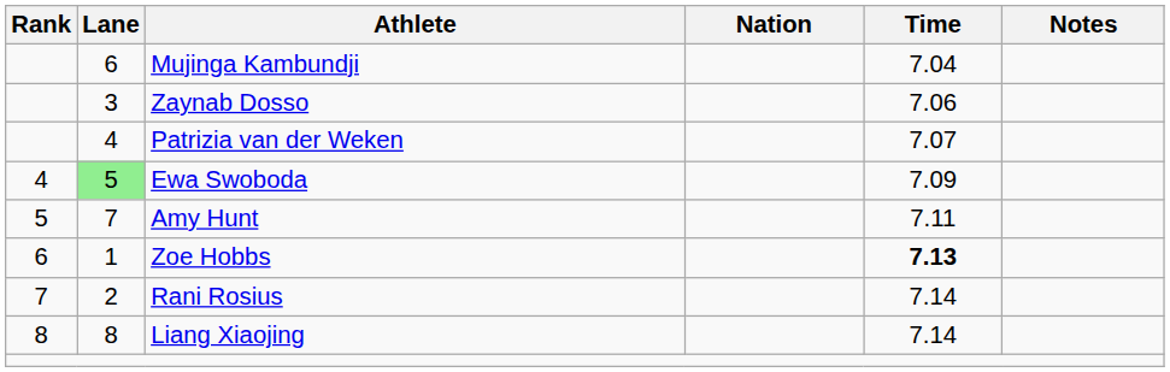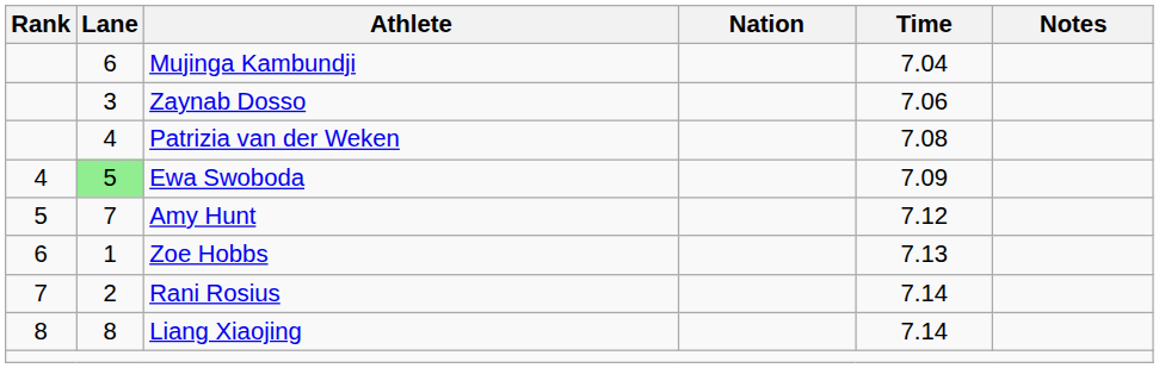 <table class="wikitable sortable" style="text-align:center;width: 60%;">
 <tr>
 <th scope="col" style="width: 10px;">Rank</th>
 <th scope="col" style="width: 10px;">Lane</th>
 <th scope="col">Athlete</th>
 <th scope="col">Nation</th>
 <th scope="col">Time</th>
 <th scope="col">Notes</th>
 </tr>
 <tr>
 <td></td>
 <td>6</td>
 <td align=left><a href='#'>Mujinga Kambundji</a></td>
 <td align=left></td>
 <td>7.04</td>
 <td></td>
 </tr>
 <tr>
 <td></td>
 <td>3</td>
 <td align=left><a href='#'>Zaynab Dosso</a></td>
 <td align=left></td>
 <td>7.06</td>
 <td></td>
 </tr>
 <tr>
 <td></td>
 <td>4</td>
 <td align=left><a href='#'>Patrizia van der Weken</a></td>
 <td align=left></td>
-<td>7.07</td>
+<td>7.08</td>
 <td></td>
 </tr>
 <tr>
 <td>4</td>
 <td style="background: lightgreen;">5</td>
 <td align=left><a href='#'>Ewa Swoboda</a></td>
 <td align=left></td>
 <td>7.09</td>
 <td></td>
 </tr>
 <tr>
 <td>5</td>
 <td>7</td>
 <td align=left><a href='#'>Amy Hunt</a></td>
 <td align=left></td>
-<td>7.11</td>
+<td>7.12</td>
 <td></td>
 </tr>
 <tr>
 <td>6</td>
 <td>1</td>
 <td align=left><a href='#'>Zoe Hobbs</a></td>
 <td align=left></td>
-<td><strong>7.13</strong></td>
+<td>7.13</td>
 <td></td>
 </tr>
 <tr>
 <td>7</td>
 <td>2</td>
 <td align=left><a href='#'>Rani Rosius</a></td>
 <td align=left></td>
 <td>7.14</td>
 <td></td>
 </tr>
 <tr>
 <td>8</td>
 <td>8</td>
 <td align=left><a href='#'>Liang Xiaojing</a></td>
 <td align=left></td>
 <td>7.14</td>
 <td></td>
 </tr>
 <tr class="sortbottom">
 <td colspan="6"></td>
 </tr>
 </table>
